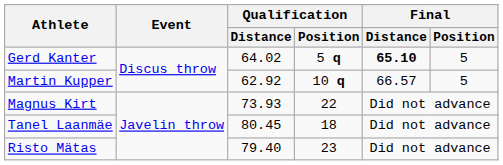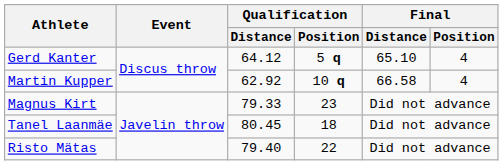 <table class=wikitable style="font-size:90%">
 <tr>
 <th rowspan="2">Athlete</th>
 <th rowspan="2">Event</th>
 <th colspan="2">Qualification</th>
 <th colspan="2">Final</th>
 </tr>
 <tr style="font-size:95%">
 <th>Distance</th>
 <th>Position</th>
 <th>Distance</th>
 <th>Position</th>
 </tr>
 <tr align=center>
 <td align=left><a href='#'>Gerd Kanter</a></td>
 <td align=left rowspan=2><a href='#'>Discus throw</a></td>
-<td>64.02</td>
+<td>64.12</td>
 <td>5 <strong>q</strong></td>
-<td><strong>65.10</strong></td>
-<td>5</td>
+<td>65.10</td>
+<td>4</td>
 </tr>
 <tr align=center>
 <td align=left><a href='#'>Martin Kupper</a></td>
 <td>62.92</td>
 <td>10 <strong>q</strong></td>
-<td>66.57</td>
-<td>5</td>
+<td>66.58</td>
+<td>4</td>
 </tr>
 <tr align=center>
 <td align=left><a href='#'>Magnus Kirt</a></td>
 <td align=left rowspan=3><a href='#'>Javelin throw</a></td>
-<td>73.93</td>
-<td>22</td>
+<td>79.33</td>
+<td>23</td>
 <td colspan=2>Did not advance</td>
 </tr>
 <tr align=center>
 <td align=left><a href='#'>Tanel Laanmäe</a></td>
 <td>80.45</td>
 <td>18</td>
 <td colspan=2>Did not advance</td>
 </tr>
 <tr align=center>
 <td align=left><a href='#'>Risto Mätas</a></td>
 <td>79.40</td>
-<td>23</td>
+<td>22</td>
 <td colspan=2>Did not advance</td>
 </tr>
 </table>
